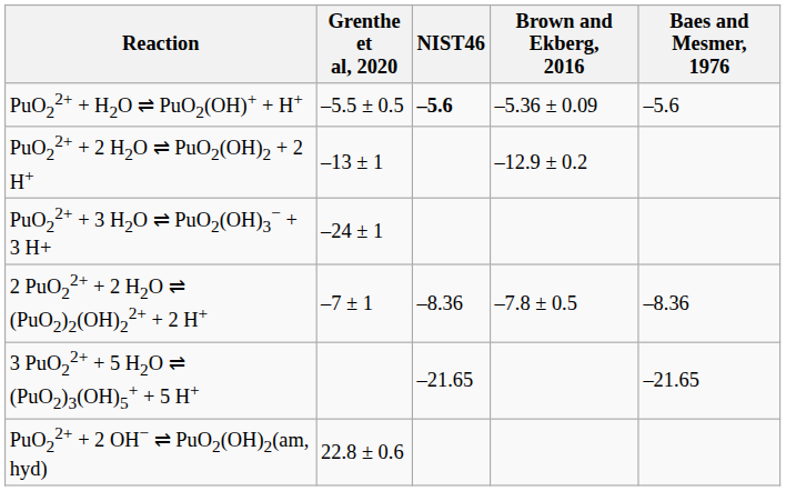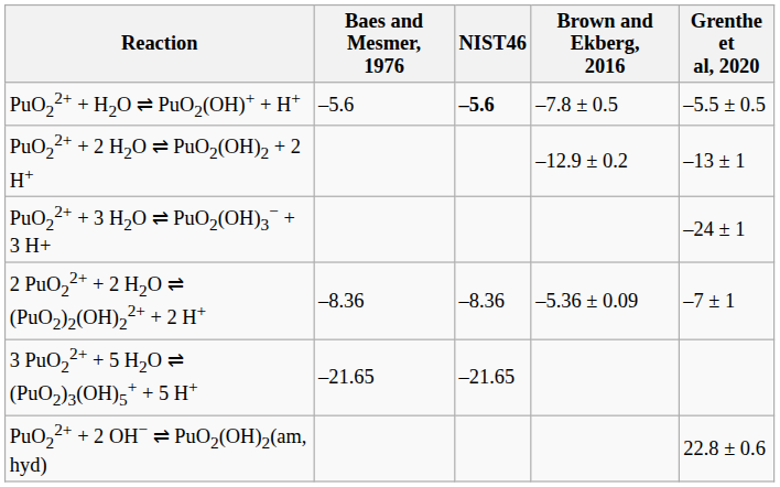 <table class="wikitable">
 <tr>
 <th>Reaction</th>
-<th>Grenthe et<br>al, 2020</th>
+<th>Baes and Mesmer,<br>1976</th>
 <th>NIST46</th>
 <th>Brown and Ekberg,<br>2016</th>
-<th>Baes and Mesmer,<br>1976</th>
+<th>Grenthe et<br>al, 2020</th>
 </tr>
 <tr>
 <td>PuO<sub>2</sub><sup>2+</sup> + H<sub>2</sub>O ⇌ PuO<sub>2</sub>(OH)<sup>+</sup> + H<sup>+</sup></td>
+<td>–5.6</td>
+<td><strong>–5.6</strong></td>
+<td>–7.8 ± 0.5</td>
 <td>–5.5 ± 0.5</td>
-<td><strong>–5.6</strong></td>
-<td>–5.36 ± 0.09</td>
-<td>–5.6</td>
 </tr>
 <tr>
 <td>PuO<sub>2</sub><sup>2+</sup> + 2 H<sub>2</sub>O ⇌ PuO<sub>2</sub>(OH)<sub>2</sub> + 2 H<sup>+</sup></td>
-<td>–13 ± 1</td>
+<td></td>
 <td></td>
 <td>–12.9 ± 0.2</td>
-<td></td>
+<td>–13 ± 1</td>
 </tr>
 <tr>
 <td>PuO<sub>2</sub><sup>2+</sup> + 3 H<sub>2</sub>O ⇌ PuO<sub>2</sub>(OH)<sub>3</sub><sup>−</sup> + 3 H+</td>
+<td></td>
+<td></td>
+<td></td>
 <td>–24 ± 1</td>
-<td></td>
+</tr>
+<tr>
+<td>2 PuO<sub>2</sub><sup>2+</sup> + 2 H<sub>2</sub>O ⇌ (PuO<sub>2</sub>)<sub>2</sub>(OH)<sub>2</sub><sup>2+</sup> + 2 H<sup>+</sup></td>
+<td>–8.36</td>
+<td>–8.36</td>
+<td>–5.36 ± 0.09</td>
+<td>–7 ± 1</td>
+</tr>
+<tr>
+<td>3 PuO<sub>2</sub><sup>2+</sup> + 5 H<sub>2</sub>O ⇌ (PuO<sub>2</sub>)<sub>3</sub>(OH)<sub>5</sub><sup>+</sup> + 5 H<sup>+</sup></td>
+<td>–21.65</td>
+<td>–21.65</td>
 <td></td>
 <td></td>
 </tr>
 <tr>
-<td>2 PuO<sub>2</sub><sup>2+</sup> + 2 H<sub>2</sub>O ⇌ (PuO<sub>2</sub>)<sub>2</sub>(OH)<sub>2</sub><sup>2+</sup> + 2 H<sup>+</sup></td>
-<td>–7 ± 1</td>
-<td>–8.36</td>
-<td>–7.8 ± 0.5</td>
-<td>–8.36</td>
-</tr>
-<tr>
-<td>3 PuO<sub>2</sub><sup>2+</sup> + 5 H<sub>2</sub>O ⇌ (PuO<sub>2</sub>)<sub>3</sub>(OH)<sub>5</sub><sup>+</sup> + 5 H<sup>+</sup></td>
-<td></td>
-<td>–21.65</td>
-<td></td>
-<td>–21.65</td>
-</tr>
-<tr>
 <td>PuO<sub>2</sub><sup>2+</sup> + 2 OH<sup>−</sup> ⇌ PuO<sub>2</sub>(OH)<sub>2</sub>(am, hyd)</td>
-<td>22.8 ± 0.6</td>
 <td></td>
 <td></td>
 <td></td>
+<td>22.8 ± 0.6</td>
 </tr>
 </table>
